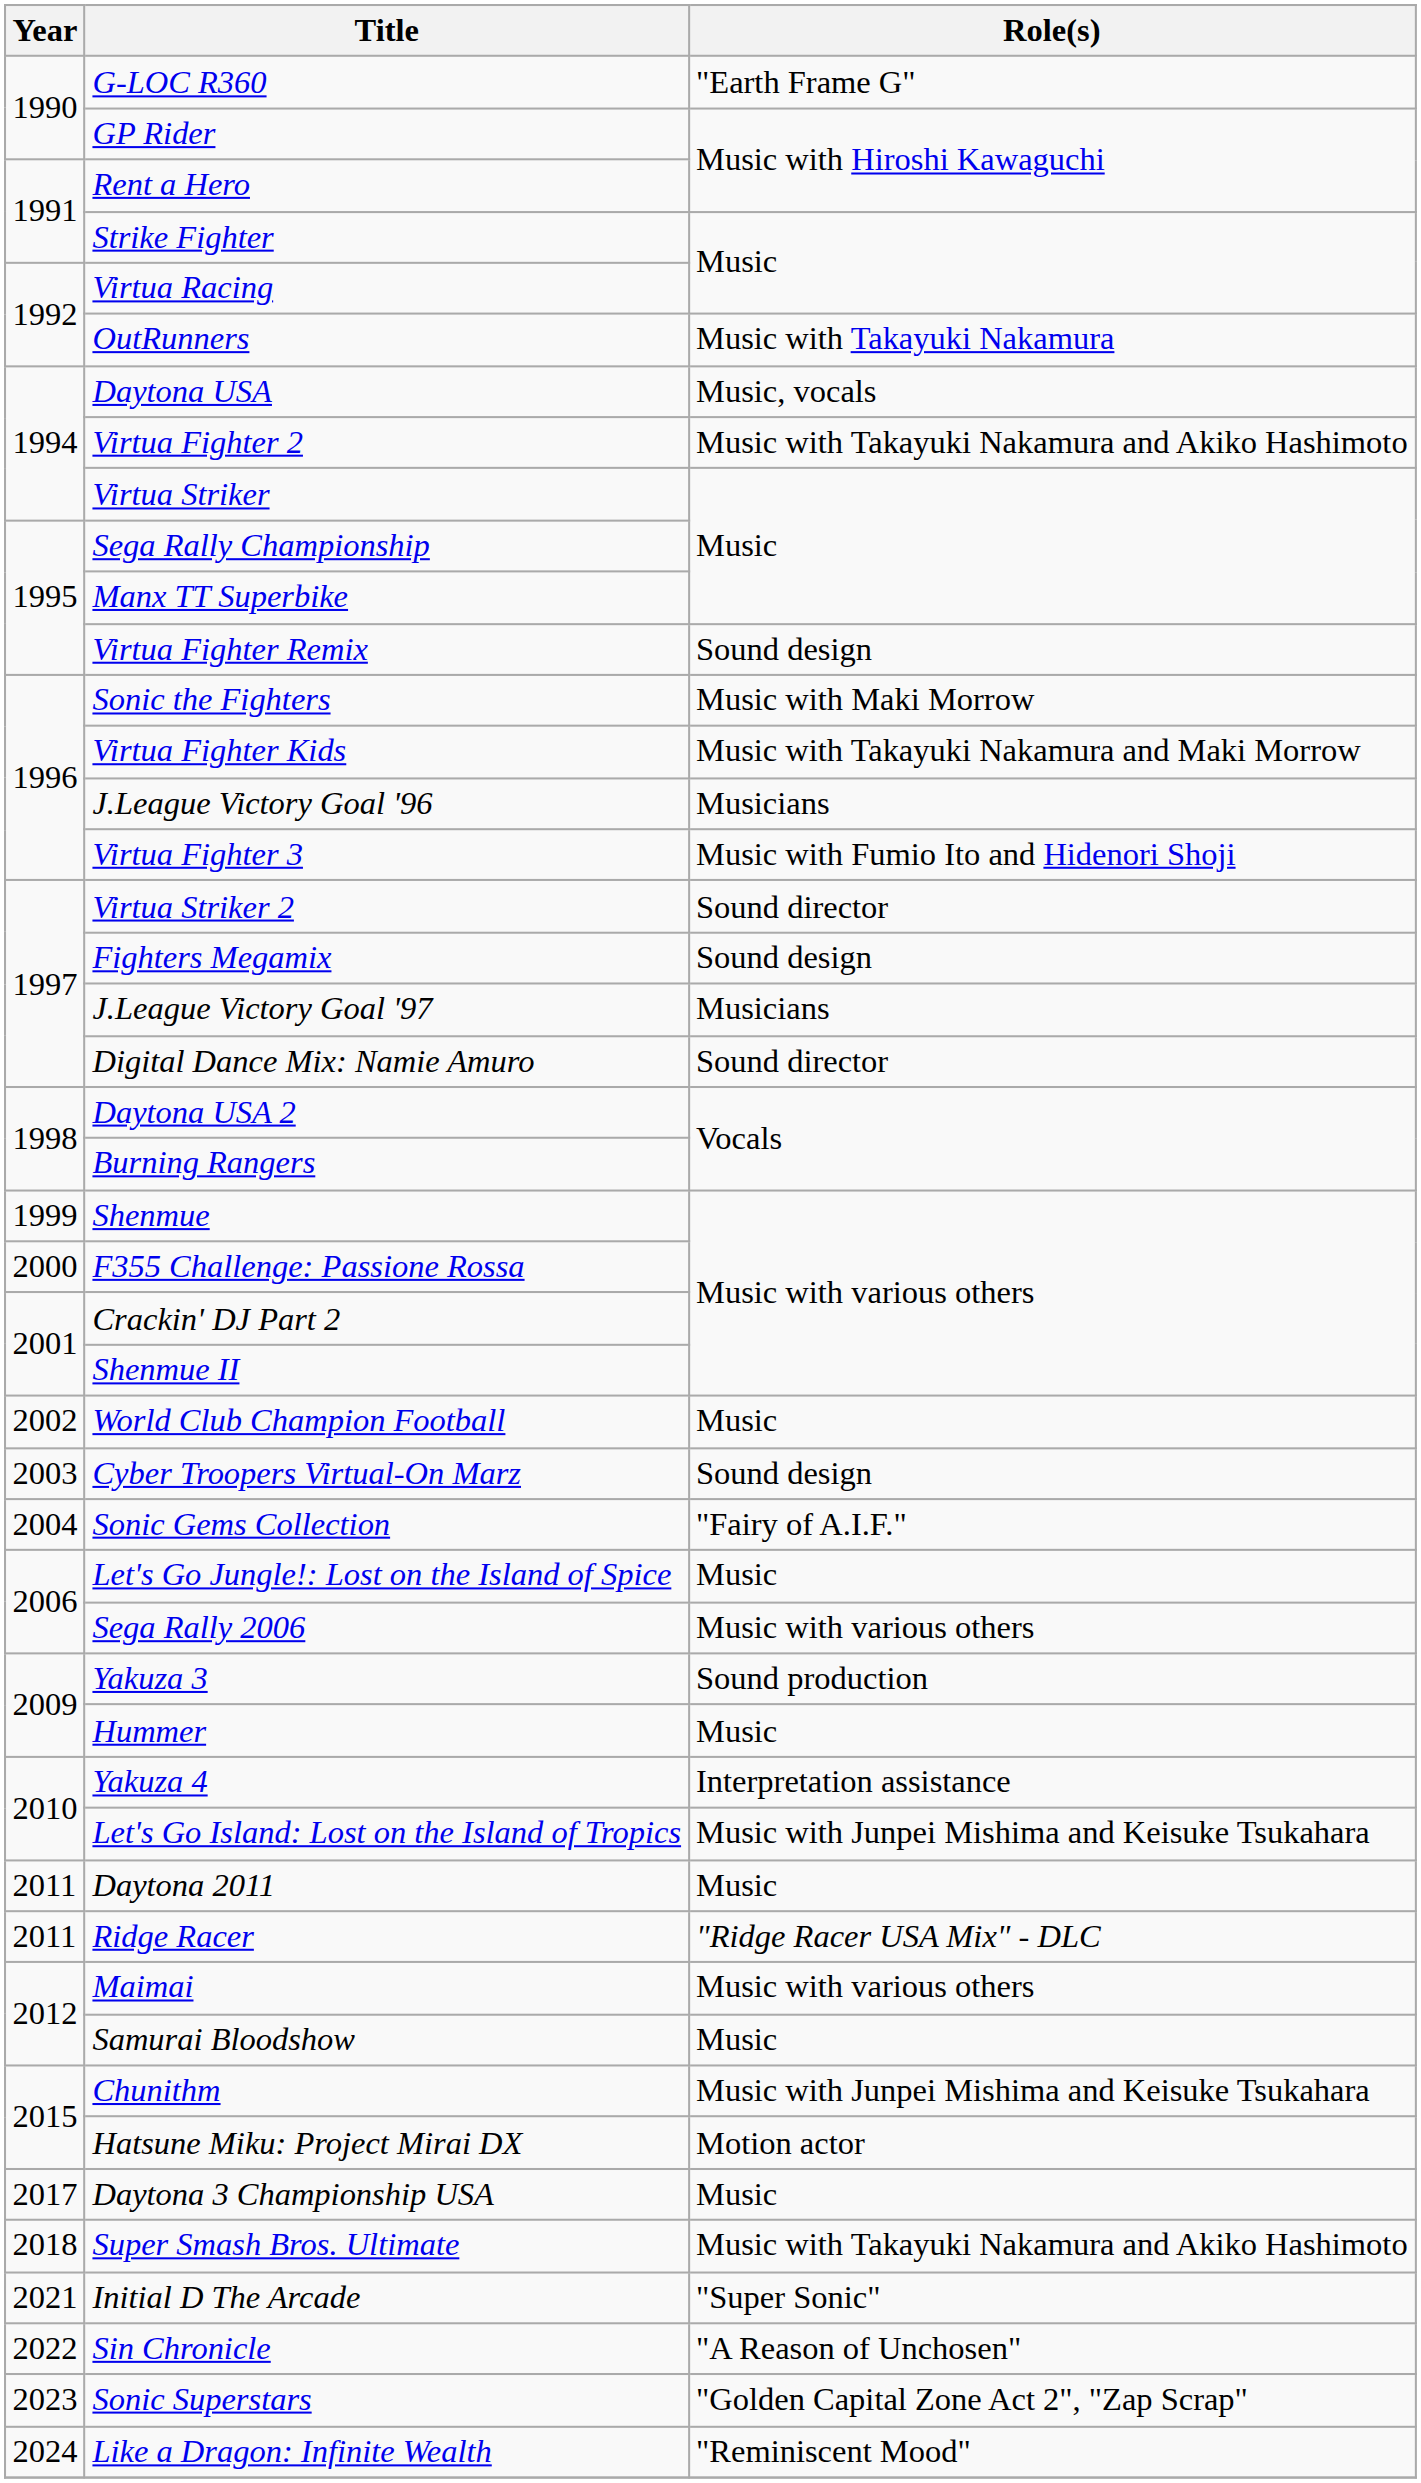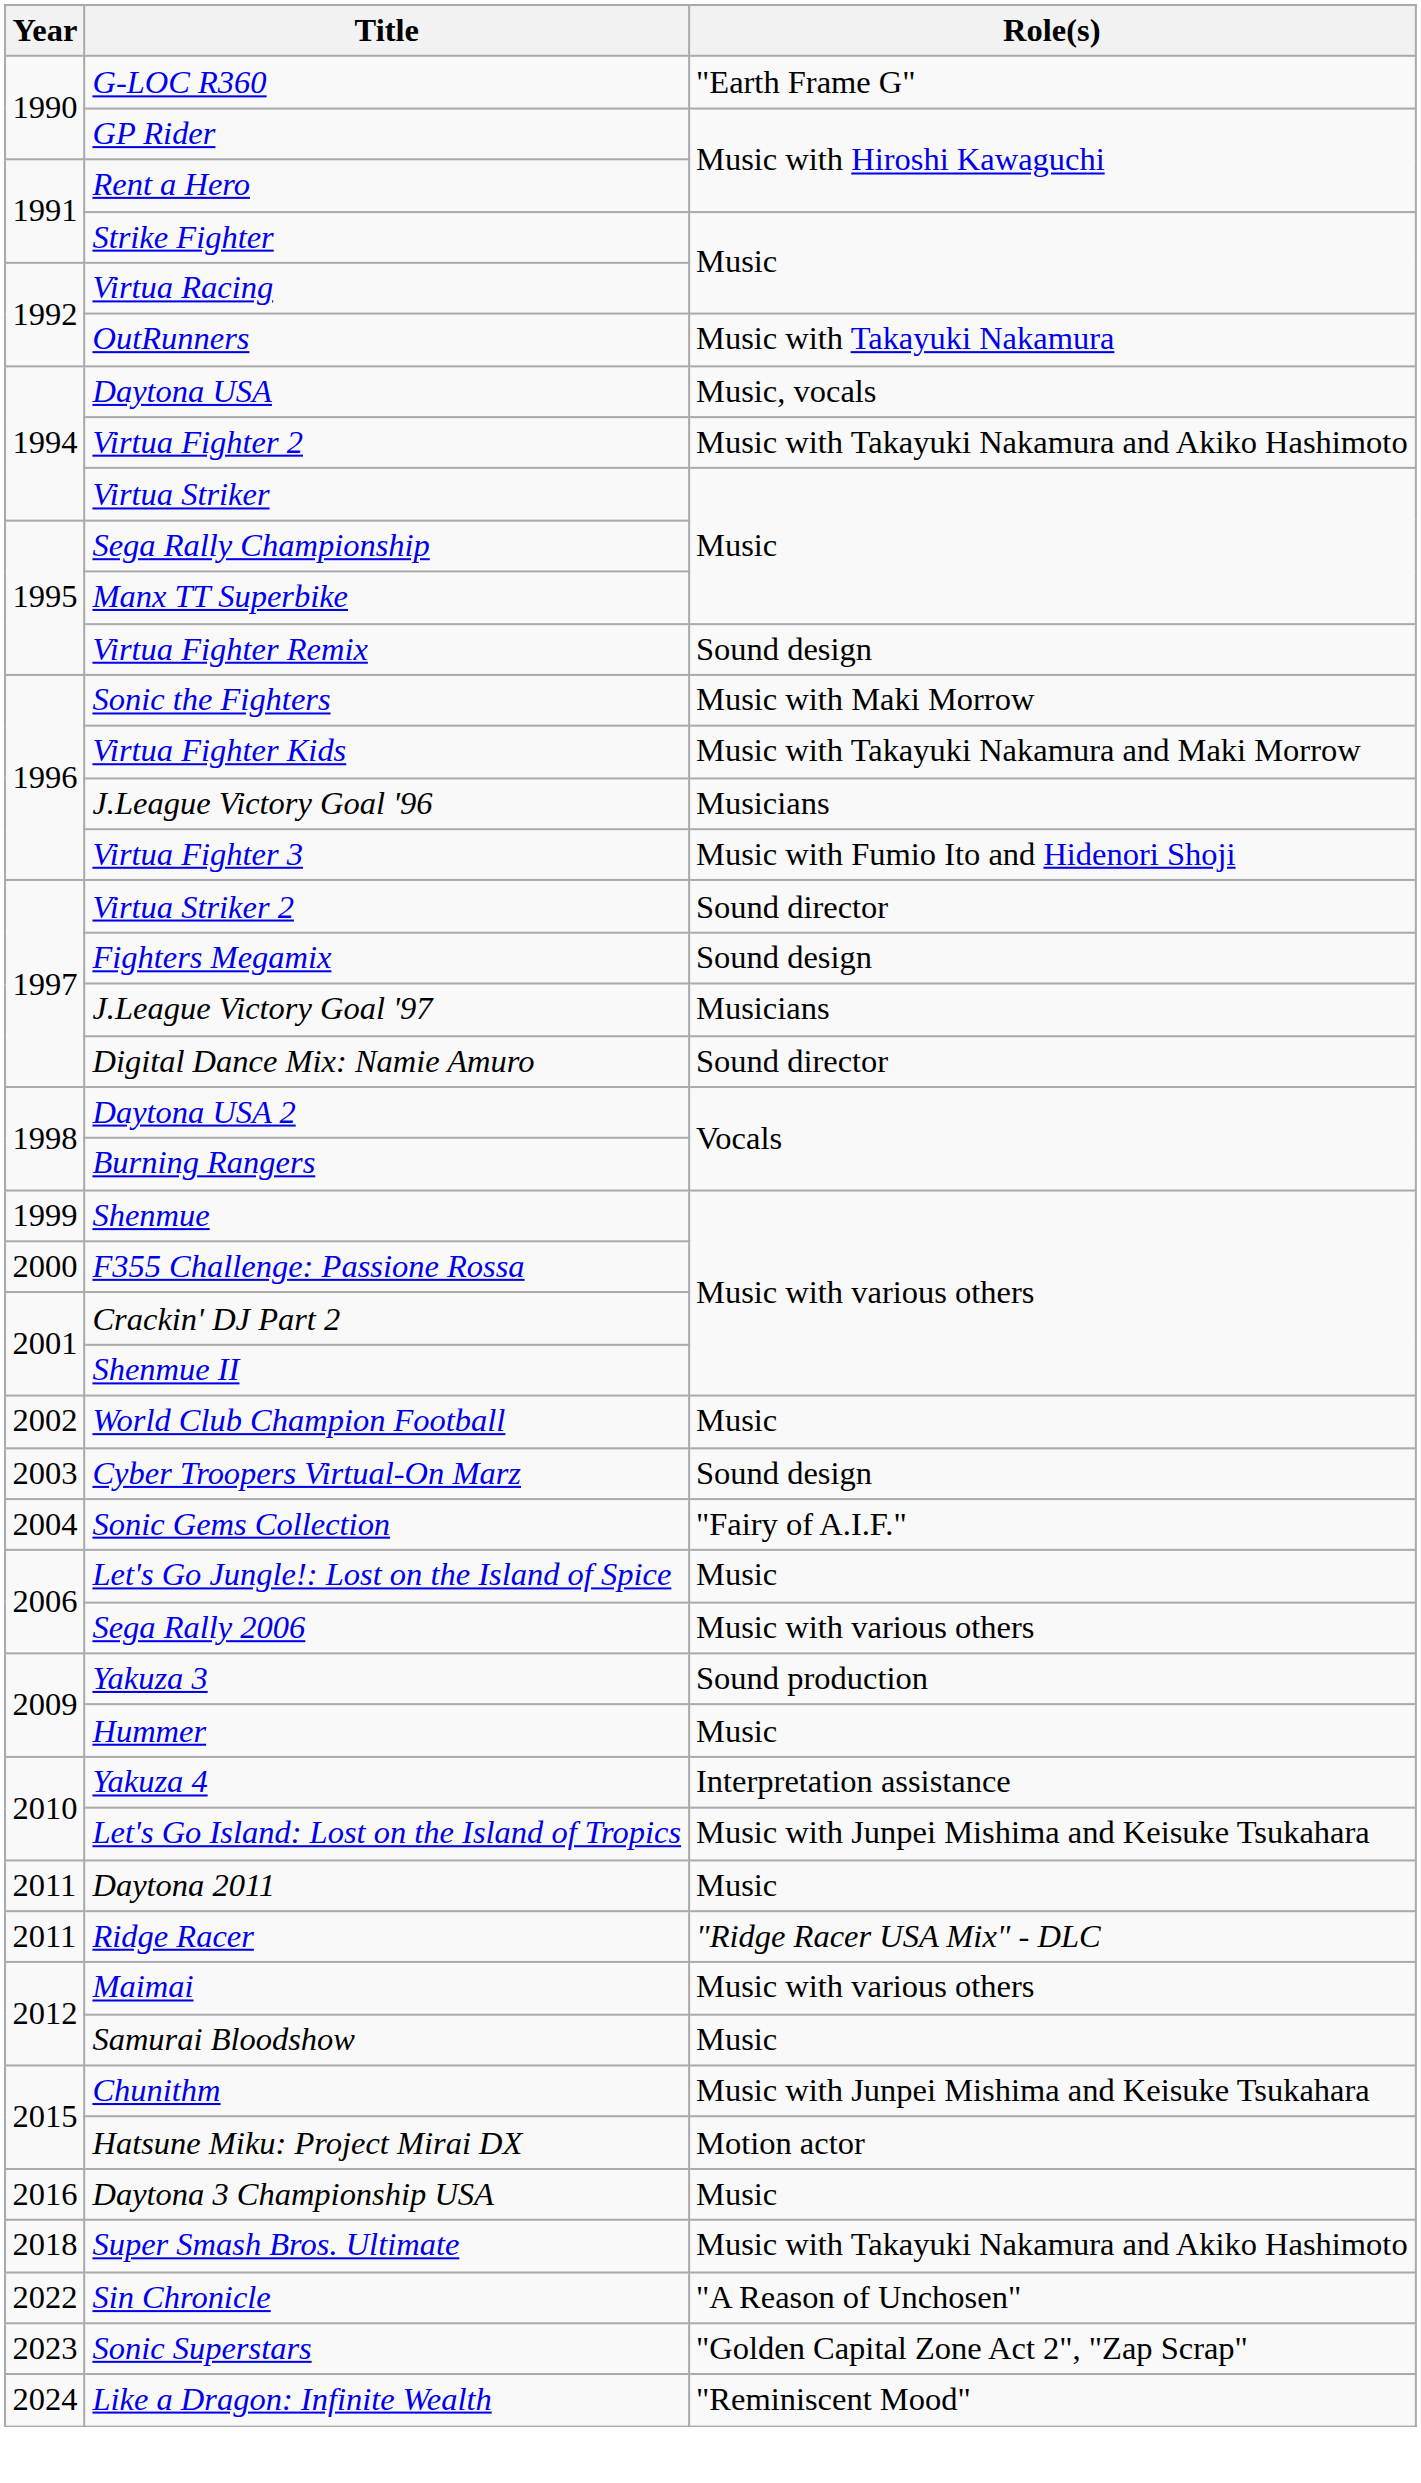 <table class="wikitable sortable">
 <tr>
 <th>Year</th>
 <th>Title</th>
 <th>Role(s)</th>
 </tr>
 <tr>
 <td rowspan="2">1990</td>
 <td><em><a href='#'>G-LOC R360</a></em></td>
 <td>"Earth Frame G"</td>
 </tr>
 <tr>
 <td><em><a href='#'>GP Rider</a></em></td>
 <td rowspan="2">Music with <a href='#'>Hiroshi Kawaguchi</a></td>
 </tr>
 <tr>
 <td rowspan="2">1991</td>
 <td><em><a href='#'>Rent a Hero</a></em></td>
 </tr>
 <tr>
 <td><em><a href='#'>Strike Fighter</a></em></td>
 <td rowspan="2">Music</td>
 </tr>
 <tr>
 <td rowspan="2">1992</td>
 <td><em><a href='#'>Virtua Racing</a></em></td>
 </tr>
 <tr>
 <td><em><a href='#'>OutRunners</a></em></td>
 <td>Music with <a href='#'>Takayuki Nakamura</a></td>
 </tr>
 <tr>
 <td rowspan="3">1994</td>
 <td><em><a href='#'>Daytona USA</a></em></td>
 <td>Music, vocals</td>
 </tr>
 <tr>
 <td><em><a href='#'>Virtua Fighter 2</a></em></td>
 <td>Music with Takayuki Nakamura and Akiko Hashimoto</td>
 </tr>
 <tr>
 <td><em><a href='#'>Virtua Striker</a></em></td>
 <td rowspan="3">Music</td>
 </tr>
 <tr>
 <td rowspan="3">1995</td>
 <td><em><a href='#'>Sega Rally Championship</a></em></td>
 </tr>
 <tr>
 <td><em><a href='#'>Manx TT Superbike</a></em></td>
 </tr>
 <tr>
 <td><em><a href='#'>Virtua Fighter Remix</a></em></td>
 <td>Sound design</td>
 </tr>
 <tr>
 <td rowspan="4">1996</td>
 <td><em><a href='#'>Sonic the Fighters</a></em></td>
 <td>Music with Maki Morrow</td>
 </tr>
 <tr>
 <td><em><a href='#'>Virtua Fighter Kids</a></em></td>
 <td>Music with Takayuki Nakamura and Maki Morrow</td>
 </tr>
 <tr>
 <td><em>J.League Victory Goal '96</em></td>
 <td>Musicians</td>
 </tr>
 <tr>
 <td><em><a href='#'>Virtua Fighter 3</a></em></td>
 <td>Music with Fumio Ito and <a href='#'>Hidenori Shoji</a></td>
 </tr>
 <tr>
 <td rowspan="4">1997</td>
 <td><em><a href='#'>Virtua Striker 2</a></em></td>
 <td>Sound director</td>
 </tr>
 <tr>
 <td><em><a href='#'>Fighters Megamix</a></em></td>
 <td>Sound design</td>
 </tr>
 <tr>
 <td><em>J.League Victory Goal '97</em></td>
 <td>Musicians</td>
 </tr>
 <tr>
 <td><em>Digital Dance Mix: Namie Amuro</em></td>
 <td>Sound director</td>
 </tr>
 <tr>
 <td rowspan="2">1998</td>
 <td><em><a href='#'>Daytona USA 2</a></em></td>
 <td rowspan="2">Vocals</td>
 </tr>
 <tr>
 <td><em><a href='#'>Burning Rangers</a></em></td>
 </tr>
 <tr>
 <td>1999</td>
 <td><em><a href='#'>Shenmue</a></em></td>
 <td rowspan="4">Music with various others</td>
 </tr>
 <tr>
 <td>2000</td>
 <td><em><a href='#'>F355 Challenge: Passione Rossa</a></em></td>
 </tr>
 <tr>
 <td rowspan="2">2001</td>
 <td><em>Crackin' DJ Part 2</em></td>
 </tr>
 <tr>
 <td><em><a href='#'>Shenmue II</a></em></td>
 </tr>
 <tr>
 <td rowspan="1">2002</td>
 <td><em><a href='#'>World Club Champion Football</a></em></td>
 <td>Music</td>
 </tr>
 <tr>
 <td>2003</td>
 <td><em><a href='#'>Cyber Troopers Virtual-On Marz</a></em></td>
 <td>Sound design</td>
 </tr>
 <tr>
 <td rowspan="1">2004</td>
 <td><em><a href='#'>Sonic Gems Collection</a></em></td>
 <td>"Fairy of A.I.F."</td>
 </tr>
 <tr>
 <td rowspan="2">2006</td>
 <td><em><a href='#'>Let's Go Jungle!: Lost on the Island of Spice</a></em></td>
 <td>Music</td>
 </tr>
 <tr>
 <td><em><a href='#'>Sega Rally 2006</a></em></td>
 <td>Music with various others</td>
 </tr>
 <tr>
 <td rowspan="2">2009</td>
 <td><em><a href='#'>Yakuza 3</a></em></td>
 <td>Sound production</td>
 </tr>
 <tr>
 <td><em><a href='#'>Hummer</a></em></td>
 <td>Music</td>
 </tr>
 <tr>
 <td rowspan="2">2010</td>
 <td><em><a href='#'>Yakuza 4</a></em></td>
 <td>Interpretation assistance</td>
 </tr>
 <tr>
 <td><em><a href='#'>Let's Go Island: Lost on the Island of Tropics</a></em></td>
 <td>Music with Junpei Mishima and Keisuke Tsukahara</td>
 </tr>
 <tr>
 <td>2011</td>
 <td><em>Daytona 2011</em></td>
 <td>Music</td>
 </tr>
 <tr>
 <td>2011</td>
 <td><em><a href='#'>Ridge Racer</a></em></td>
 <td><em>"Ridge Racer USA Mix" - DLC</em></td>
 </tr>
 <tr>
 <td rowspan="2">2012</td>
 <td><em><a href='#'>Maimai</a></em></td>
 <td>Music with various others</td>
 </tr>
 <tr>
 <td><em>Samurai Bloodshow</em></td>
 <td>Music</td>
 </tr>
 <tr>
 <td rowspan="2">2015</td>
 <td><em><a href='#'>Chunithm</a></em></td>
 <td>Music with Junpei Mishima and Keisuke Tsukahara</td>
 </tr>
 <tr>
 <td><em>Hatsune Miku: Project Mirai DX</em></td>
 <td>Motion actor</td>
 </tr>
 <tr>
-<td>2017</td>
+<td>2016</td>
 <td><em>Daytona 3 Championship USA</em></td>
 <td>Music</td>
 </tr>
 <tr>
 <td>2018</td>
 <td><em><a href='#'>Super Smash Bros. Ultimate</a></em></td>
 <td>Music with Takayuki Nakamura and Akiko Hashimoto</td>
-</tr>
-<tr>
-<td>2021</td>
-<td><em>Initial D The Arcade</em></td>
-<td>"Super Sonic"</td>
 </tr>
 <tr>
 <td>2022</td>
 <td><em><a href='#'>Sin Chronicle</a></em></td>
 <td>"A Reason of Unchosen"</td>
 </tr>
 <tr>
 <td>2023</td>
 <td><em><a href='#'>Sonic Superstars</a></em></td>
 <td>"Golden Capital Zone Act 2", "Zap Scrap"</td>
 </tr>
 <tr>
 <td>2024</td>
 <td><em><a href='#'>Like a Dragon: Infinite Wealth</a></em></td>
 <td>"Reminiscent Mood"</td>
 </tr>
 <tr>
 </tr>
 </table>
